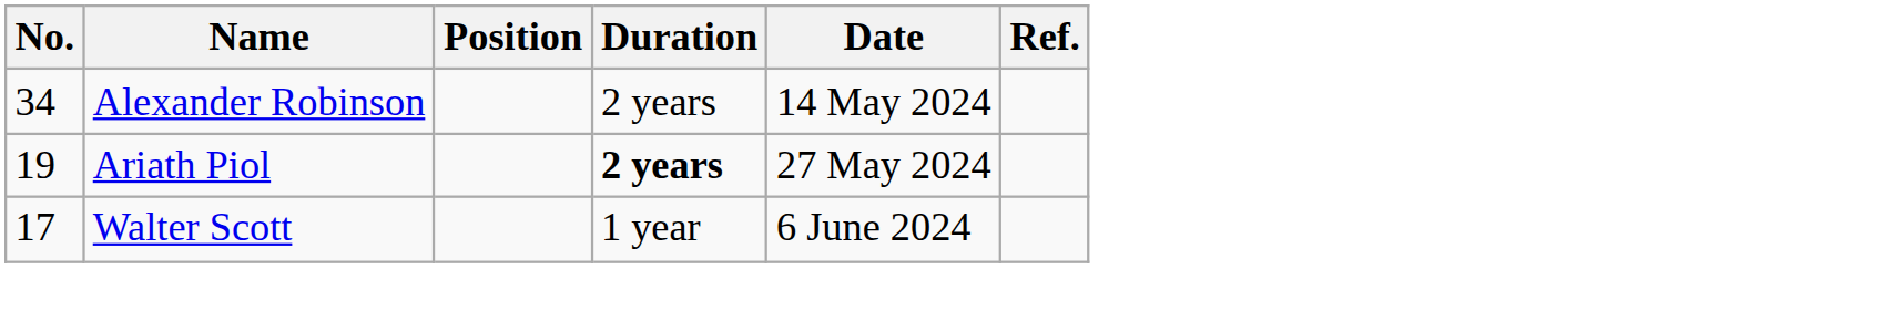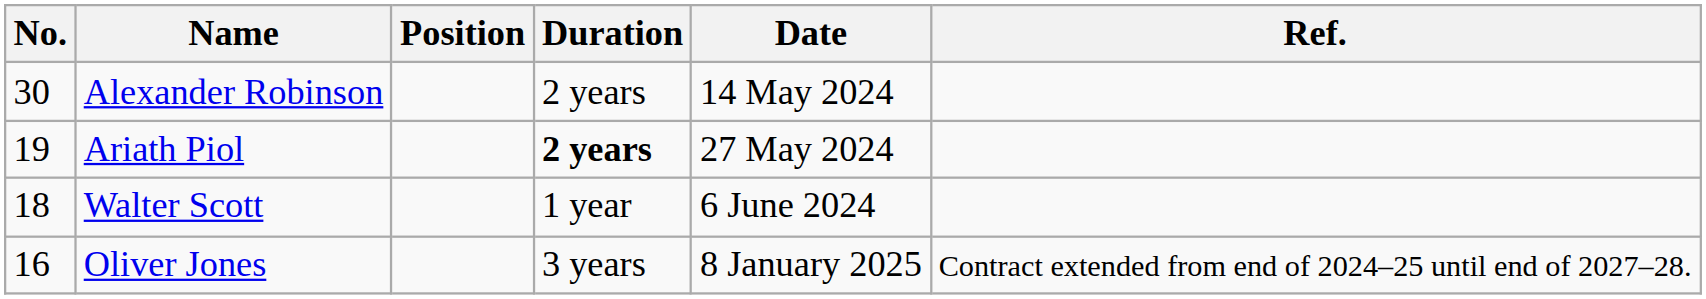 <table class="wikitable plainrowheaders sortable" style="text-align:center; text-align:left">
 <tr>
 <th scope="col">No.</th>
 <th scope="col">Name</th>
 <th scope="col">Position</th>
 <th scope="col">Duration</th>
 <th scope="col">Date</th>
 <th scope="col" class="unsortable">Ref.</th>
 </tr>
 <tr>
-<td>34</td>
+<td>30</td>
 <td><a href='#'>Alexander Robinson</a></td>
 <td></td>
 <td>2 years</td>
 <td>14 May 2024</td>
 <td></td>
 </tr>
 <tr>
 <td>19</td>
 <td><a href='#'>Ariath Piol</a></td>
 <td></td>
 <td><strong>2 years</strong></td>
 <td>27 May 2024</td>
 <td></td>
 </tr>
 <tr>
-<td>17</td>
+<td>18</td>
 <td><a href='#'>Walter Scott</a></td>
 <td></td>
 <td>1 year</td>
 <td>6 June 2024</td>
 <td></td>
 </tr>
+<tr>
+<td>16</td>
+<td><a href='#'>Oliver Jones</a></td>
+<td></td>
+<td>3 years</td>
+<td>8 January 2025</td>
+<td><small>Contract extended from end of 2024–25 until end of 2027–28.</small></td>
+</tr>
 </table>
